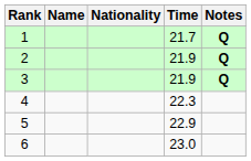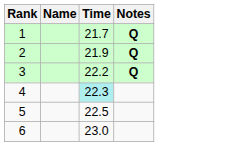 <table class="wikitable sortable" style="text-align:center">
 <tr>
 <th>Rank</th>
 <th>Name</th>
-<th>Nationality</th>
 <th>Time</th>
 <th>Notes</th>
 </tr>
 <tr bgcolor=ccffcc>
 <td>1</td>
-<td align=left></td>
 <td align=left></td>
 <td>21.7</td>
 <td><strong>Q</strong></td>
 </tr>
 <tr bgcolor=ccffcc>
 <td>2</td>
 <td align=left></td>
-<td align=left></td>
 <td>21.9</td>
 <td><strong>Q</strong></td>
 </tr>
 <tr bgcolor=ccffcc>
 <td>3</td>
 <td align=left></td>
-<td align=left></td>
-<td>21.9</td>
+<td>22.2</td>
 <td><strong>Q</strong></td>
 </tr>
 <tr>
 <td>4</td>
 <td align=left></td>
-<td align=left></td>
-<td>22.3</td>
+<td style="background: paleturquoise;">22.3</td>
 <td></td>
 </tr>
 <tr>
 <td>5</td>
 <td align=left></td>
-<td align=left></td>
-<td>22.9</td>
+<td>22.5</td>
 <td></td>
 </tr>
 <tr>
 <td>6</td>
 <td align=left></td>
-<td align=left></td>
 <td>23.0</td>
 <td></td>
 </tr>
 </table>
